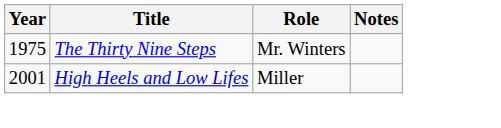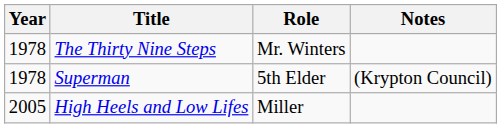 <table class="wikitable">
 <tr>
 <th>Year</th>
 <th>Title</th>
 <th>Role</th>
 <th>Notes</th>
 </tr>
 <tr>
-<td>1975</td>
+<td>1978</td>
 <td><em><a href='#'>The Thirty Nine Steps</a></em></td>
 <td>Mr. Winters</td>
 <td></td>
 </tr>
 <tr>
-<td>2001</td>
+<td>1978</td>
+<td><em><a href='#'>Superman</a></em></td>
+<td>5th Elder</td>
+<td>(Krypton Council)</td>
+</tr>
+<tr>
+<td>2005</td>
 <td><em><a href='#'>High Heels and Low Lifes</a></em></td>
 <td>Miller</td>
 <td></td>
 </tr>
 </table>
